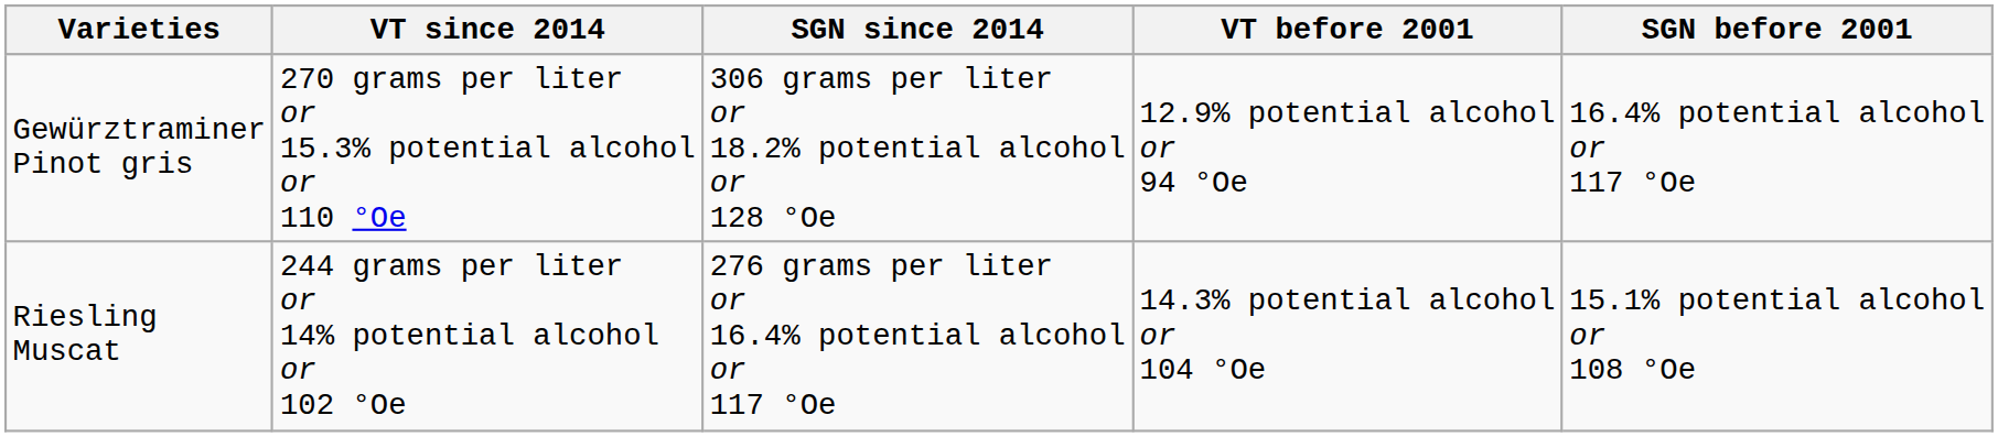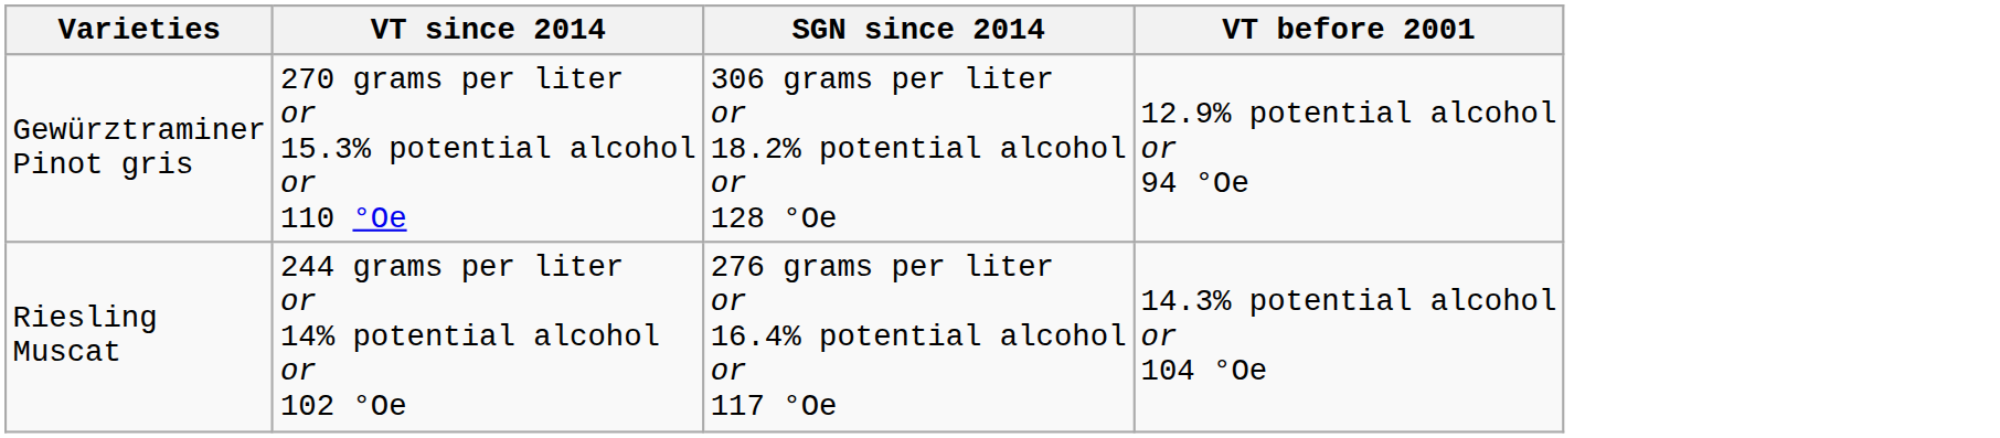 <table class="wikitable">
 <tr style="background:lightgrey;">
 <th>Varieties</th>
 <th>VT since 2014</th>
 <th>SGN since 2014</th>
 <th>VT before 2001</th>
-<th>SGN before 2001</th>
 </tr>
 <tr>
 <td>Gewürztraminer <br> Pinot gris</td>
 <td>270 grams per liter <br> <em>or</em> <br> 15.3% potential alcohol <br> <em>or</em> <br> 110 <a href='#'>°Oe</a></td>
 <td>306 grams per liter <br> <em>or</em> <br> 18.2% potential alcohol <br> <em>or</em> <br> 128 °Oe</td>
 <td>12.9% potential alcohol <br> <em>or</em> <br> 94 °Oe</td>
-<td>16.4% potential alcohol <br> <em>or</em> <br> 117 °Oe</td>
 </tr>
 <tr>
 <td>Riesling <br> Muscat</td>
 <td>244 grams per liter <br> <em>or</em> <br> 14% potential alcohol <br> <em>or</em> <br> 102 °Oe</td>
 <td>276 grams per liter <br> <em>or</em> <br> 16.4% potential alcohol <br> <em>or</em> <br> 117 °Oe</td>
 <td>14.3% potential alcohol <br> <em>or</em> <br> 104 °Oe</td>
-<td>15.1% potential alcohol <br> <em>or</em> <br> 108 °Oe</td>
 </tr>
 </table>
